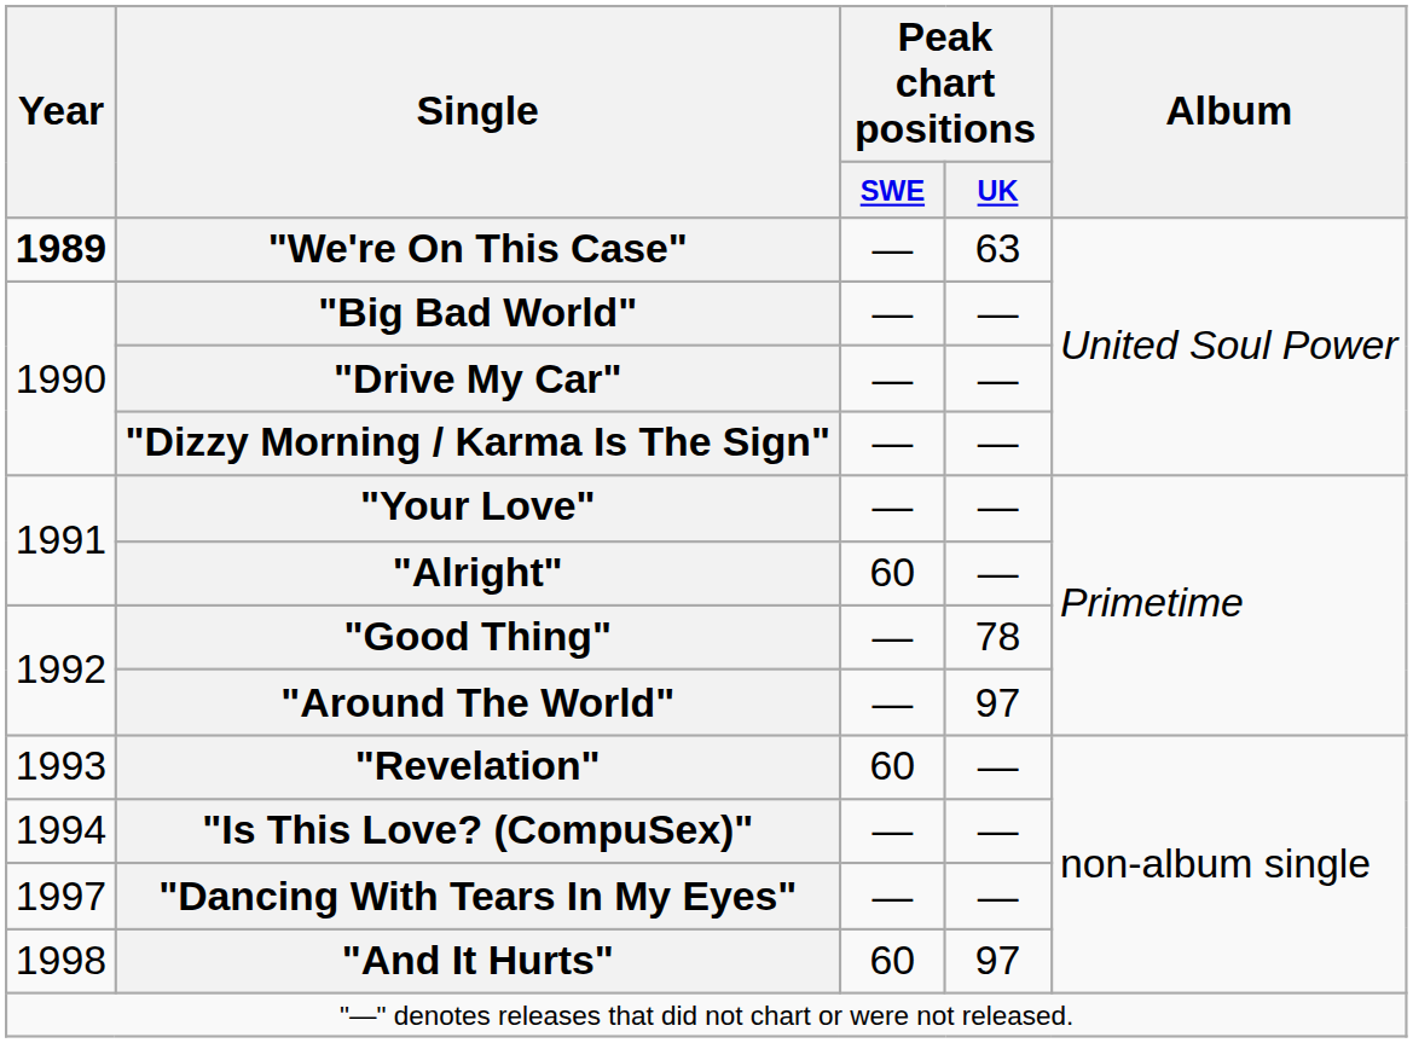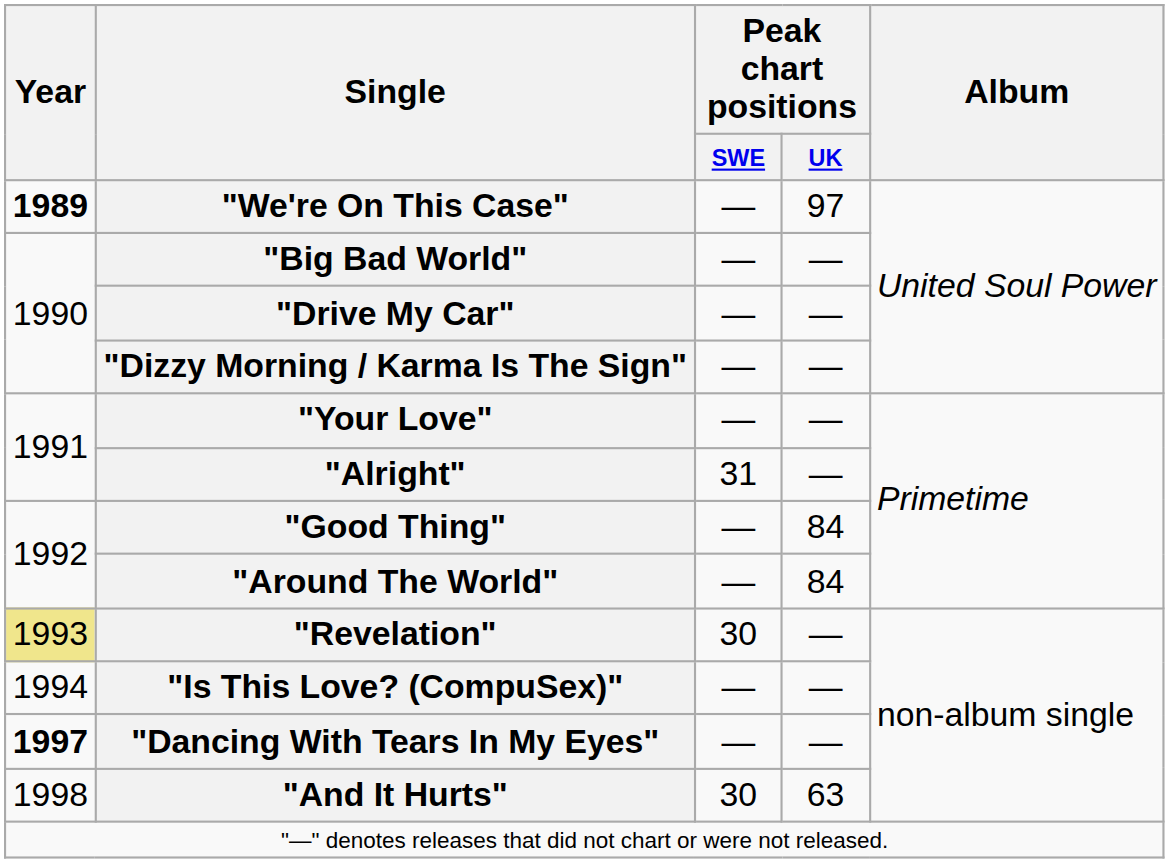 <table class="wikitable plainrowheaders" style="text-align:center;">
 <tr>
 <th rowspan="2">Year</th>
 <th rowspan="2">Single</th>
 <th colspan="2">Peak chart positions</th>
 <th rowspan="2">Album</th>
 </tr>
 <tr style="font-size:smaller;">
 <th width="35"><small><a href='#'>SWE</a></small></th>
 <th width="35"><small><a href='#'>UK</a></small><br></th>
 </tr>
 <tr>
 <td rowspan="1"><strong>1989</strong></td>
 <th scope="row">"We're On This Case"</th>
 <td>—</td>
-<td>63</td>
+<td>97</td>
 <td align="left" rowspan="4"><em>United Soul Power</em></td>
 </tr>
 <tr>
 <td rowspan="3">1990</td>
 <th scope="row">"Big Bad World"</th>
 <td>—</td>
 <td>—</td>
 </tr>
 <tr>
 <th scope="row">"Drive My Car"</th>
 <td>—</td>
 <td>—</td>
 </tr>
 <tr>
 <th scope="row">"Dizzy Morning / Karma Is The Sign"</th>
 <td>—</td>
 <td>—</td>
 </tr>
 <tr>
 <td rowspan="2">1991</td>
 <th scope="row">"Your Love"</th>
 <td>—</td>
 <td>—</td>
 <td align="left" rowspan="4"><em>Primetime</em></td>
 </tr>
 <tr>
 <th scope="row">"Alright"</th>
-<td>60</td>
+<td>31</td>
 <td>—</td>
 </tr>
 <tr>
 <td rowspan="2">1992</td>
 <th scope="row">"Good Thing"</th>
 <td>—</td>
-<td>78</td>
+<td>84</td>
 </tr>
 <tr>
 <th scope="row">"Around The World"</th>
 <td>—</td>
-<td>97</td>
+<td>84</td>
 </tr>
 <tr>
-<td rowspan="1">1993</td>
+<td rowspan="1" style="background: khaki;">1993</td>
 <th scope="row">"Revelation"</th>
-<td>60</td>
+<td>30</td>
 <td>—</td>
 <td align="left" rowspan="4">non-album single</td>
 </tr>
 <tr>
 <td rowspan="1">1994</td>
 <th scope="row">"Is This Love? (CompuSex)"</th>
 <td>—</td>
 <td>—</td>
 </tr>
 <tr>
-<td rowspan="1">1997</td>
+<td rowspan="1"><strong>1997</strong></td>
 <th scope="row">"Dancing With Tears In My Eyes"</th>
 <td>—</td>
 <td>—</td>
 </tr>
 <tr>
 <td rowspan="1">1998</td>
 <th scope="row">"And It Hurts"</th>
-<td>60</td>
-<td>97</td>
+<td>30</td>
+<td>63</td>
 </tr>
 <tr>
 <td align="center" colspan="13" style="font-size:8pt">"—" denotes releases that did not chart or were not released.</td>
 </tr>
 </table>
